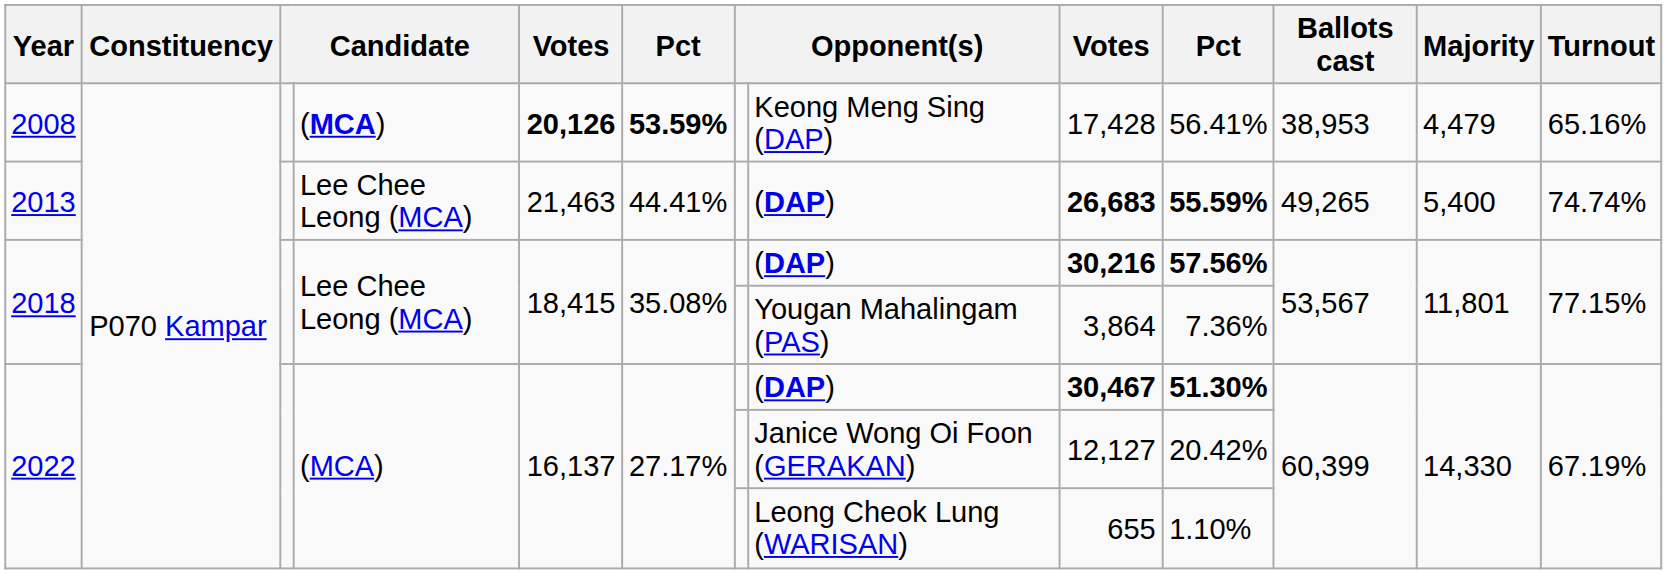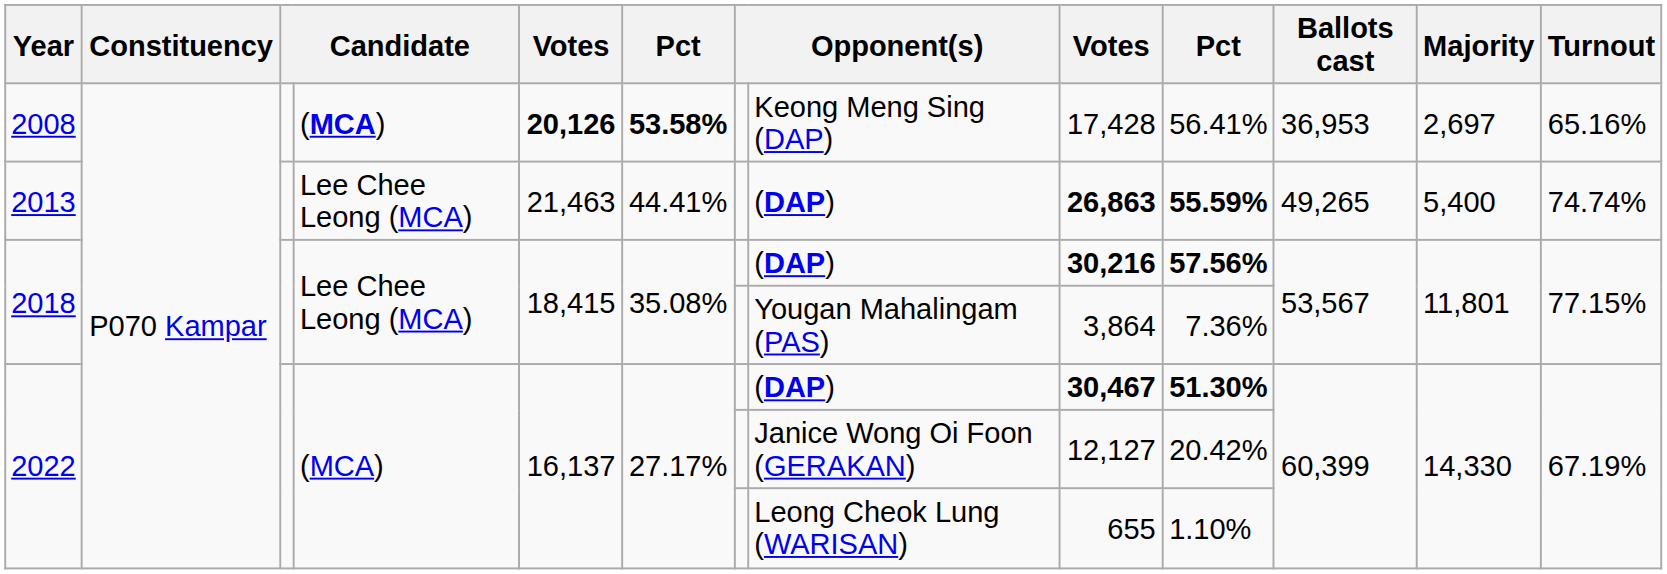 <table class="wikitable" style="margin:0.5em ; font-size:95%">
 <tr>
 <th>Year</th>
 <th>Constituency</th>
 <th colspan=2>Candidate</th>
 <th>Votes</th>
 <th>Pct</th>
 <th colspan=2>Opponent(s)</th>
 <th>Votes</th>
 <th>Pct</th>
 <th>Ballots cast</th>
 <th>Majority</th>
 <th>Turnout</th>
 </tr>
 <tr>
 <td><a href='#'>2008</a></td>
 <td rowspan=7>P070 <a href='#'>Kampar</a></td>
 <td></td>
 <td> (<strong><a href='#'>MCA</a></strong>)</td>
 <td align="right"><strong>20,126</strong></td>
-<td><strong>53.59%</strong></td>
+<td><strong>53.58%</strong></td>
 <td></td>
 <td>Keong Meng Sing (<a href='#'>DAP</a>)</td>
 <td align="right">17,428</td>
 <td>56.41%</td>
-<td>38,953</td>
-<td>4,479</td>
+<td>36,953</td>
+<td>2,697</td>
 <td>65.16%</td>
 </tr>
 <tr>
 <td><a href='#'>2013</a></td>
 <td></td>
 <td>Lee Chee Leong (<a href='#'>MCA</a>)</td>
 <td align="right">21,463</td>
 <td>44.41%</td>
 <td></td>
 <td> (<strong><a href='#'>DAP</a></strong>)</td>
-<td align="right"><strong>26,683</strong></td>
+<td align="right"><strong>26,863</strong></td>
 <td><strong>55.59%</strong></td>
 <td>49,265</td>
 <td>5,400</td>
 <td>74.74%</td>
 </tr>
 <tr>
 <td rowspan="2"><a href='#'>2018</a></td>
 <td rowspan="2" ></td>
 <td rowspan="2">Lee Chee Leong (<a href='#'>MCA</a>)</td>
 <td rowspan="2" align="right">18,415</td>
 <td rowspan="2">35.08%</td>
 <td></td>
 <td> (<strong><a href='#'>DAP</a></strong>)</td>
 <td align="right"><strong>30,216</strong></td>
 <td><strong>57.56%</strong></td>
 <td rowspan="2">53,567</td>
 <td rowspan="2">11,801</td>
 <td rowspan="2">77.15%</td>
 </tr>
 <tr>
 <td></td>
 <td>Yougan Mahalingam (<a href='#'>PAS</a>)</td>
 <td align="right">3,864</td>
 <td align="right">7.36%</td>
 </tr>
 <tr>
 <td rowspan="3"><a href='#'>2022</a></td>
 <td rowspan="3" ></td>
 <td rowspan="3"> (<a href='#'>MCA</a>)</td>
 <td rowspan="3" align="right">16,137</td>
 <td rowspan="3">27.17%</td>
 <td></td>
 <td> (<a href='#'><strong>DAP</strong></a>)</td>
 <td align="right"><strong>30,467</strong></td>
 <td><strong>51.30%</strong></td>
 <td rowspan="3">60,399</td>
 <td rowspan="3">14,330</td>
 <td rowspan="3">67.19%</td>
 </tr>
 <tr>
 <td bgcolor=></td>
 <td>Janice Wong Oi Foon (<a href='#'>GERAKAN</a>)</td>
 <td align="right">12,127</td>
 <td>20.42%</td>
 </tr>
 <tr>
 <td></td>
 <td>Leong Cheok Lung (<a href='#'>WARISAN</a>)</td>
 <td align="right">655</td>
 <td>1.10%</td>
 </tr>
 </table>
